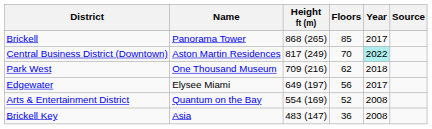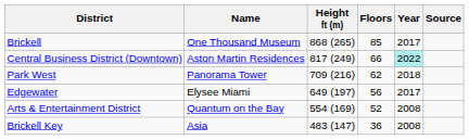 <table class="wikitable sortable" style="text-align:center">
 <tr>
 <th>District</th>
 <th>Name</th>
 <th>Height<br><small>ft (m)</small></th>
 <th>Floors<br></th>
 <th>Year<br></th>
 <th class="unsortable">Source</th>
 </tr>
 <tr>
 <td align=left><a href='#'>Brickell</a></td>
-<td align=left><a href='#'>Panorama Tower</a></td>
+<td align=left><a href='#'>One Thousand Museum</a></td>
 <td>868 (265)</td>
 <td>85</td>
 <td>2017</td>
 <td></td>
 </tr>
 <tr>
 <td align=left><a href='#'>Central Business District (Downtown)</a></td>
 <td align=left><a href='#'>Aston Martin Residences</a></td>
 <td>817 (249)</td>
-<td>70</td>
+<td>66</td>
 <td style="background: paleturquoise;">2022</td>
 <td></td>
 </tr>
 <tr>
 <td align=left><a href='#'>Park West</a></td>
-<td align=left><a href='#'>One Thousand Museum</a></td>
+<td align=left><a href='#'>Panorama Tower</a></td>
 <td>709 (216)</td>
 <td>62</td>
 <td>2018</td>
 <td></td>
 </tr>
 <tr>
 <td align=left><a href='#'>Edgewater</a></td>
 <td align=left>Elysee Miami</td>
 <td>649 (197)</td>
 <td>56</td>
 <td>2017</td>
 <td></td>
 </tr>
 <tr>
 <td align=left><a href='#'>Arts & Entertainment District</a></td>
 <td align=left><a href='#'>Quantum on the Bay</a></td>
 <td>554 (169)</td>
 <td>52</td>
 <td>2008</td>
 <td></td>
 </tr>
 <tr>
 <td align=left><a href='#'>Brickell Key</a></td>
 <td align=left><a href='#'>Asia</a></td>
 <td>483 (147)</td>
 <td>36</td>
 <td>2008</td>
 <td></td>
 </tr>
 </table>
